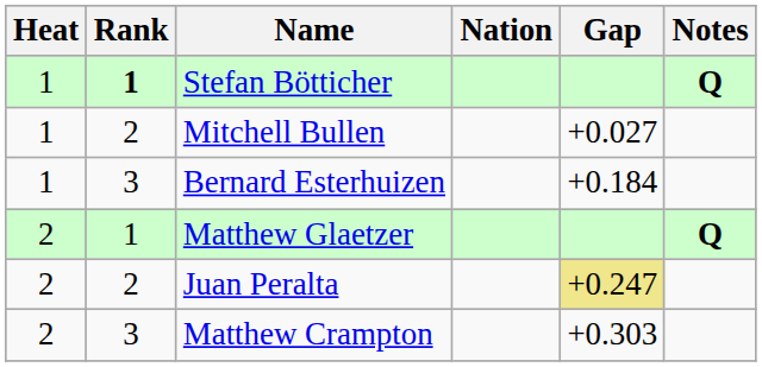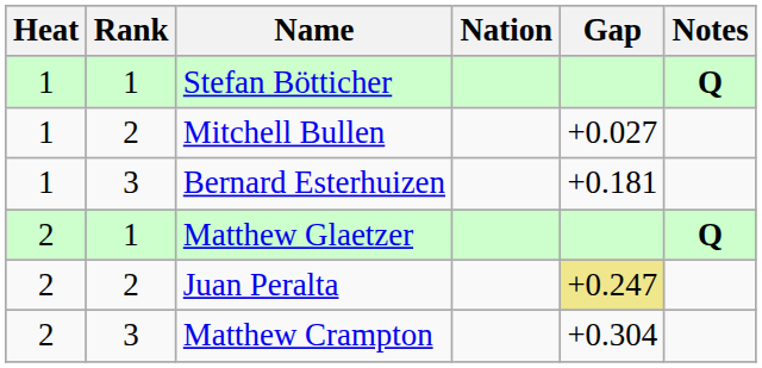 <table class="wikitable sortable" style="text-align:center">
 <tr>
 <th>Heat</th>
 <th>Rank</th>
 <th>Name</th>
 <th>Nation</th>
 <th>Gap</th>
 <th>Notes</th>
 </tr>
 <tr bgcolor=ccffcc>
 <td>1</td>
-<td><strong>1</strong></td>
+<td>1</td>
 <td align=left><a href='#'>Stefan Bötticher</a></td>
 <td align=left></td>
 <td></td>
 <td><strong>Q</strong></td>
 </tr>
 <tr>
 <td>1</td>
 <td>2</td>
 <td align=left><a href='#'>Mitchell Bullen</a></td>
 <td align=left></td>
 <td>+0.027</td>
 <td></td>
 </tr>
 <tr>
 <td>1</td>
 <td>3</td>
 <td align=left><a href='#'>Bernard Esterhuizen</a></td>
 <td align=left></td>
-<td>+0.184</td>
+<td>+0.181</td>
 <td></td>
 </tr>
 <tr bgcolor=ccffcc>
 <td>2</td>
 <td>1</td>
 <td align=left><a href='#'>Matthew Glaetzer</a></td>
 <td align=left></td>
 <td></td>
 <td><strong>Q</strong></td>
 </tr>
 <tr>
 <td>2</td>
 <td>2</td>
 <td align=left><a href='#'>Juan Peralta</a></td>
 <td align=left></td>
 <td style="background: khaki;">+0.247</td>
 <td></td>
 </tr>
 <tr>
 <td>2</td>
 <td>3</td>
 <td align=left><a href='#'>Matthew Crampton</a></td>
 <td align=left></td>
-<td>+0.303</td>
+<td>+0.304</td>
 <td></td>
 </tr>
 </table>
